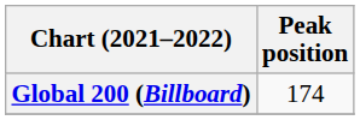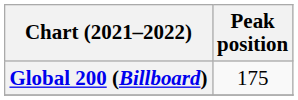 <table class="wikitable sortable plainrowheaders" style="text-align:center">
 <tr>
 <th scope="col">Chart (2021–2022)</th>
 <th scope="col">Peak<br>position</th>
 </tr>
 <tr>
 <th scope="row"><a href='#'>Global 200</a> (<em><a href='#'>Billboard</a></em>)</th>
-<td>174</td>
+<td>175</td>
 </tr>
 <tr>
 </tr>
 <tr>
 </tr>
 </table>
